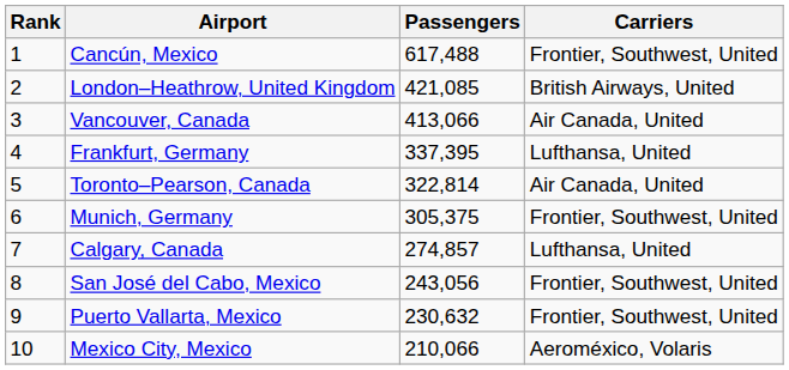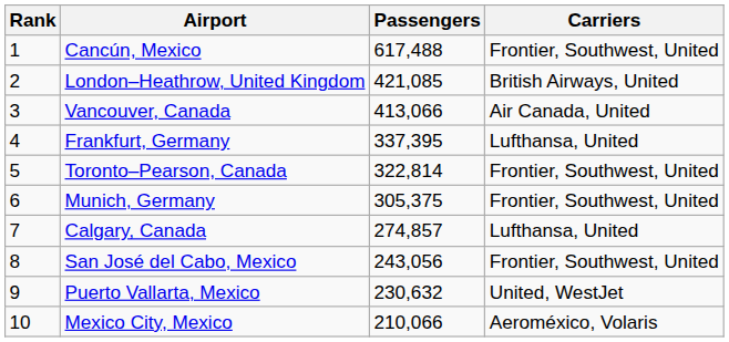 <table class="wikitable sortable" style="font-size: 95%">
 <tr>
 <th>Rank</th>
 <th>Airport</th>
 <th>Passengers</th>
 <th>Carriers</th>
 </tr>
 <tr>
 <td>1</td>
 <td> <a href='#'>Cancún, Mexico</a></td>
 <td>617,488</td>
 <td>Frontier, Southwest, United</td>
 </tr>
 <tr>
 <td>2</td>
 <td> <a href='#'>London–Heathrow, United Kingdom</a></td>
 <td>421,085</td>
 <td>British Airways, United</td>
 </tr>
 <tr>
 <td>3</td>
 <td> <a href='#'>Vancouver, Canada</a></td>
 <td>413,066</td>
 <td>Air Canada, United</td>
 </tr>
 <tr>
 <td>4</td>
 <td> <a href='#'>Frankfurt, Germany</a></td>
 <td>337,395</td>
 <td>Lufthansa, United</td>
 </tr>
 <tr>
 <td>5</td>
 <td> <a href='#'>Toronto–Pearson, Canada</a></td>
 <td>322,814</td>
-<td>Air Canada, United</td>
+<td>Frontier, Southwest, United</td>
 </tr>
 <tr>
 <td>6</td>
 <td> <a href='#'>Munich, Germany</a></td>
 <td>305,375</td>
 <td>Frontier, Southwest, United</td>
 </tr>
 <tr>
 <td>7</td>
 <td> <a href='#'>Calgary, Canada</a></td>
 <td>274,857</td>
 <td>Lufthansa, United</td>
 </tr>
 <tr>
 <td>8</td>
 <td> <a href='#'>San José del Cabo, Mexico</a></td>
 <td>243,056</td>
 <td>Frontier, Southwest, United</td>
 </tr>
 <tr>
 <td>9</td>
 <td> <a href='#'>Puerto Vallarta, Mexico</a></td>
 <td>230,632</td>
-<td>Frontier, Southwest, United</td>
+<td>United, WestJet</td>
 </tr>
 <tr>
 <td>10</td>
 <td> <a href='#'>Mexico City, Mexico</a></td>
 <td>210,066</td>
 <td>Aeroméxico, Volaris</td>
 </tr>
 </table>
